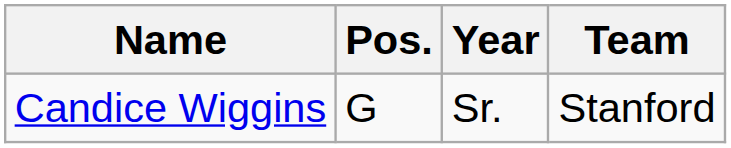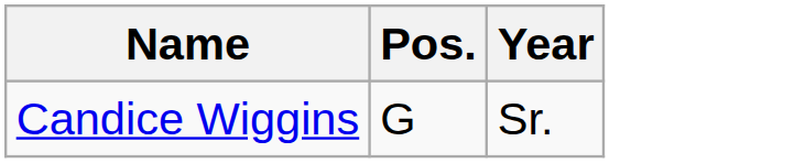 <table class="wikitable sortable" style="font-size:110%;" border="1">
 <tr>
 <th>Name</th>
 <th>Pos.</th>
 <th>Year</th>
-<th>Team</th>
 </tr>
 <tr>
 <td><a href='#'>Candice Wiggins</a></td>
 <td>G</td>
 <td>Sr.</td>
-<td>Stanford</td>
 </tr>
 </table>
